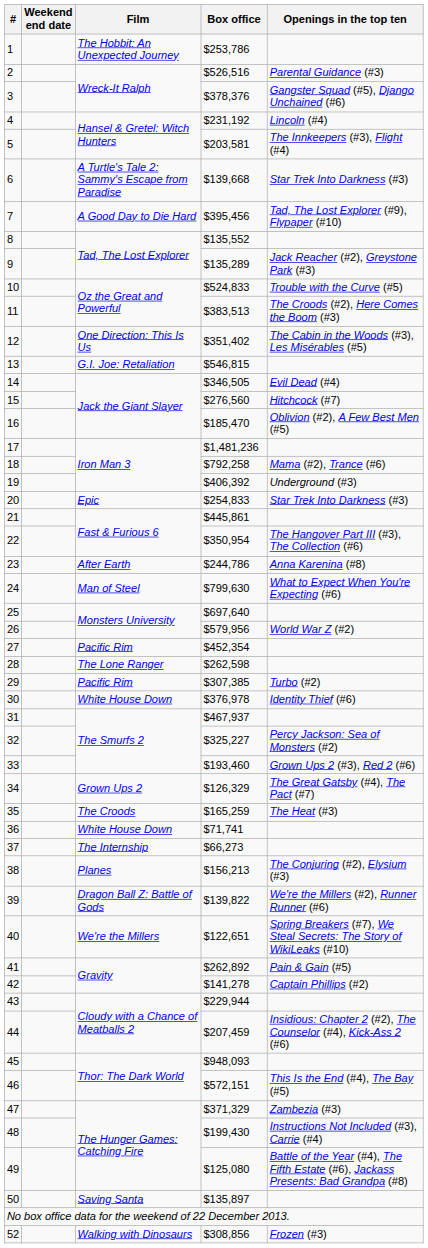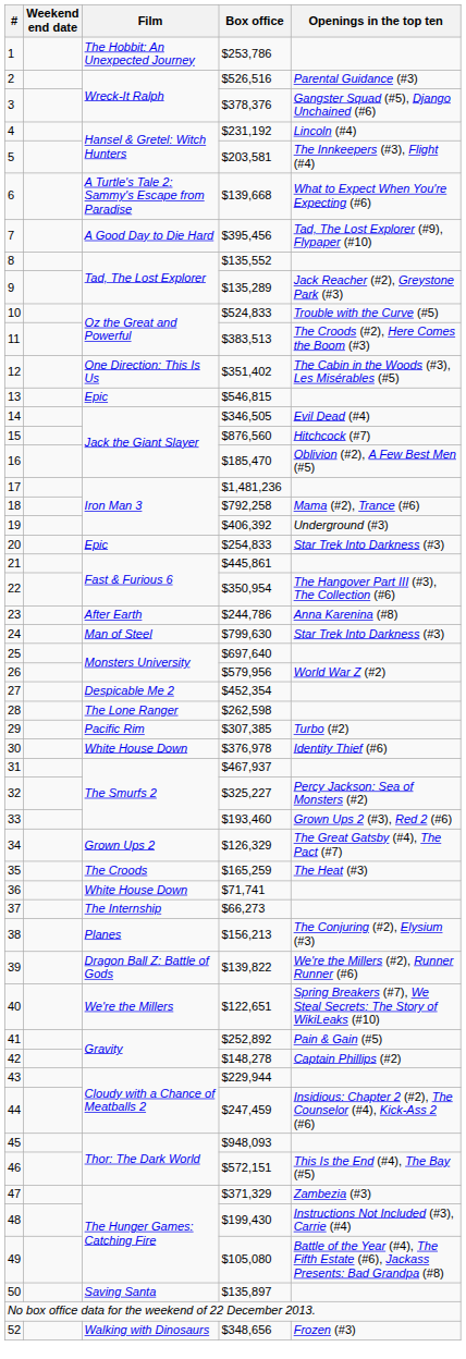 <table class="wikitable sortable">
 <tr>
 <th abbr="Week">#</th>
 <th abbr="Date" style="width:130px">Weekend end date</th>
 <th width="32%">Film</th>
 <th width="16%">Box office</th>
 <th style="width:40%;">Openings in the top ten</th>
 </tr>
 <tr>
 <td>1</td>
 <td></td>
 <td><em><a href='#'>The Hobbit: An Unexpected Journey</a></em></td>
 <td>$253,786</td>
 <td></td>
 </tr>
 <tr>
 <td>2</td>
 <td></td>
 <td rowspan="2"><em><a href='#'>Wreck-It Ralph</a></em></td>
 <td>$526,516</td>
 <td><em><a href='#'>Parental Guidance</a></em> (#3)</td>
 </tr>
 <tr>
 <td>3</td>
 <td></td>
 <td>$378,376</td>
 <td><em><a href='#'>Gangster Squad</a></em> (#5), <em><a href='#'>Django Unchained</a></em> (#6)</td>
 </tr>
 <tr>
 <td>4</td>
 <td></td>
 <td rowspan="2"><em><a href='#'>Hansel & Gretel: Witch Hunters</a></em></td>
 <td>$231,192</td>
 <td><em><a href='#'>Lincoln</a></em> (#4)</td>
 </tr>
 <tr>
 <td>5</td>
 <td></td>
 <td>$203,581</td>
 <td><em><a href='#'>The Innkeepers</a></em> (#3), <em><a href='#'>Flight</a></em> (#4)</td>
 </tr>
 <tr>
 <td>6</td>
 <td></td>
 <td><em><a href='#'>A Turtle's Tale 2: Sammy's Escape from Paradise</a></em></td>
 <td>$139,668</td>
-<td><em><a href='#'>Star Trek Into Darkness</a></em> (#3)</td>
+<td><em><a href='#'>What to Expect When You're Expecting</a></em> (#6)</td>
 </tr>
 <tr>
 <td>7</td>
 <td></td>
 <td><em><a href='#'>A Good Day to Die Hard</a></em></td>
 <td>$395,456</td>
 <td><em><a href='#'>Tad, The Lost Explorer</a></em> (#9), <em><a href='#'>Flypaper</a></em> (#10)</td>
 </tr>
 <tr>
 <td>8</td>
 <td></td>
 <td rowspan="2"><em><a href='#'>Tad, The Lost Explorer</a></em></td>
 <td>$135,552</td>
 <td></td>
 </tr>
 <tr>
 <td>9</td>
 <td></td>
 <td>$135,289</td>
 <td><em><a href='#'>Jack Reacher</a></em> (#2), <em><a href='#'>Greystone Park</a></em> (#3)</td>
 </tr>
 <tr>
 <td>10</td>
 <td></td>
 <td rowspan="2"><em><a href='#'>Oz the Great and Powerful</a></em></td>
 <td>$524,833</td>
 <td><em><a href='#'>Trouble with the Curve</a></em> (#5)</td>
 </tr>
 <tr>
 <td>11</td>
 <td></td>
 <td>$383,513</td>
 <td><em><a href='#'>The Croods</a></em> (#2), <em><a href='#'>Here Comes the Boom</a></em> (#3)</td>
 </tr>
 <tr>
 <td>12</td>
 <td></td>
 <td><em><a href='#'>One Direction: This Is Us</a></em></td>
 <td>$351,402</td>
 <td><em><a href='#'>The Cabin in the Woods</a></em> (#3), <em><a href='#'>Les Misérables</a></em> (#5)</td>
 </tr>
 <tr>
 <td>13</td>
 <td></td>
-<td><em><a href='#'>G.I. Joe: Retaliation</a></em></td>
+<td><em><a href='#'>Epic</a></em></td>
 <td>$546,815</td>
 <td></td>
 </tr>
 <tr>
 <td>14</td>
 <td></td>
 <td rowspan="3"><em><a href='#'>Jack the Giant Slayer</a></em></td>
 <td>$346,505</td>
 <td><em><a href='#'>Evil Dead</a></em> (#4)</td>
 </tr>
 <tr>
 <td>15</td>
 <td></td>
-<td>$276,560</td>
+<td>$876,560</td>
 <td><em><a href='#'>Hitchcock</a></em> (#7)</td>
 </tr>
 <tr>
 <td>16</td>
 <td></td>
 <td>$185,470</td>
 <td><em><a href='#'>Oblivion</a></em> (#2), <em><a href='#'>A Few Best Men</a></em> (#5)</td>
 </tr>
 <tr>
 <td>17</td>
 <td></td>
 <td rowspan="3"><em><a href='#'>Iron Man 3</a></em></td>
 <td>$1,481,236</td>
 <td></td>
 </tr>
 <tr>
 <td>18</td>
 <td></td>
 <td>$792,258</td>
 <td><em><a href='#'>Mama</a></em> (#2), <em><a href='#'>Trance</a></em> (#6)</td>
 </tr>
 <tr>
 <td>19</td>
 <td></td>
 <td>$406,392</td>
 <td><em>Underground</em> (#3)</td>
 </tr>
 <tr>
 <td>20</td>
 <td></td>
 <td><em><a href='#'>Epic</a></em></td>
 <td>$254,833</td>
 <td><em><a href='#'>Star Trek Into Darkness</a></em> (#3)</td>
 </tr>
 <tr>
 <td>21</td>
 <td></td>
 <td rowspan="2"><em><a href='#'>Fast & Furious 6</a></em></td>
 <td>$445,861</td>
 <td></td>
 </tr>
 <tr>
 <td>22</td>
 <td></td>
 <td>$350,954</td>
 <td><em><a href='#'>The Hangover Part III</a></em> (#3), <em><a href='#'>The Collection</a></em> (#6)</td>
 </tr>
 <tr>
 <td>23</td>
 <td></td>
 <td><em><a href='#'>After Earth</a></em></td>
 <td>$244,786</td>
 <td><em><a href='#'>Anna Karenina</a></em> (#8)</td>
 </tr>
 <tr>
 <td>24</td>
 <td></td>
 <td><em><a href='#'>Man of Steel</a></em></td>
 <td>$799,630</td>
-<td><em><a href='#'>What to Expect When You're Expecting</a></em> (#6)</td>
+<td><em><a href='#'>Star Trek Into Darkness</a></em> (#3)</td>
 </tr>
 <tr>
 <td>25</td>
 <td></td>
 <td rowspan="2"><em><a href='#'>Monsters University</a></em></td>
 <td>$697,640</td>
 <td></td>
 </tr>
 <tr>
 <td>26</td>
 <td></td>
 <td>$579,956</td>
 <td><em><a href='#'>World War Z</a></em> (#2)</td>
 </tr>
 <tr>
 <td>27</td>
 <td></td>
-<td><em><a href='#'>Pacific Rim</a></em></td>
+<td><em><a href='#'>Despicable Me 2</a></em></td>
 <td>$452,354</td>
 <td></td>
 </tr>
 <tr>
 <td>28</td>
 <td></td>
 <td><em><a href='#'>The Lone Ranger</a></em></td>
 <td>$262,598</td>
 <td></td>
 </tr>
 <tr>
 <td>29</td>
 <td></td>
 <td><em><a href='#'>Pacific Rim</a></em></td>
 <td>$307,385</td>
 <td><em><a href='#'>Turbo</a></em> (#2)</td>
 </tr>
 <tr>
 <td>30</td>
 <td></td>
 <td><em><a href='#'>White House Down</a></em></td>
 <td>$376,978</td>
 <td><em><a href='#'>Identity Thief</a></em> (#6)</td>
 </tr>
 <tr>
 <td>31</td>
 <td></td>
 <td rowspan="3"><em><a href='#'>The Smurfs 2</a></em></td>
 <td>$467,937</td>
 <td></td>
 </tr>
 <tr>
 <td>32</td>
 <td></td>
 <td>$325,227</td>
 <td><em><a href='#'>Percy Jackson: Sea of Monsters</a></em> (#2)</td>
 </tr>
 <tr>
 <td>33</td>
 <td></td>
 <td>$193,460</td>
 <td><em><a href='#'>Grown Ups 2</a></em> (#3), <em><a href='#'>Red 2</a></em> (#6)</td>
 </tr>
 <tr>
 <td>34</td>
 <td></td>
 <td><em><a href='#'>Grown Ups 2</a></em></td>
 <td>$126,329</td>
 <td><em><a href='#'>The Great Gatsby</a></em> (#4), <em><a href='#'>The Pact</a></em> (#7)</td>
 </tr>
 <tr>
 <td>35</td>
 <td></td>
 <td><em><a href='#'>The Croods</a></em></td>
 <td>$165,259</td>
 <td><em><a href='#'>The Heat</a></em> (#3)</td>
 </tr>
 <tr>
 <td>36</td>
 <td></td>
 <td><em><a href='#'>White House Down</a></em></td>
 <td>$71,741</td>
 <td></td>
 </tr>
 <tr>
 <td>37</td>
 <td></td>
 <td><em><a href='#'>The Internship</a></em></td>
 <td>$66,273</td>
 <td></td>
 </tr>
 <tr>
 <td>38</td>
 <td></td>
 <td><em><a href='#'>Planes</a></em></td>
 <td>$156,213</td>
 <td><em><a href='#'>The Conjuring</a></em> (#2), <em><a href='#'>Elysium</a></em> (#3)</td>
 </tr>
 <tr>
 <td>39</td>
 <td></td>
 <td><em><a href='#'>Dragon Ball Z: Battle of Gods</a></em></td>
 <td>$139,822</td>
 <td><em><a href='#'>We're the Millers</a></em> (#2), <em><a href='#'>Runner Runner</a></em> (#6)</td>
 </tr>
 <tr>
 <td>40</td>
 <td></td>
 <td><em><a href='#'>We're the Millers</a></em></td>
 <td>$122,651</td>
 <td><em><a href='#'>Spring Breakers</a></em> (#7), <em><a href='#'>We Steal Secrets: The Story of WikiLeaks</a></em> (#10)</td>
 </tr>
 <tr>
 <td>41</td>
 <td></td>
 <td rowspan="2"><em><a href='#'>Gravity</a></em></td>
-<td>$262,892</td>
+<td>$252,892</td>
 <td><em><a href='#'>Pain & Gain</a></em> (#5)</td>
 </tr>
 <tr>
 <td>42</td>
 <td></td>
-<td>$141,278</td>
+<td>$148,278</td>
 <td><em><a href='#'>Captain Phillips</a></em> (#2)</td>
 </tr>
 <tr>
 <td>43</td>
 <td></td>
 <td rowspan="2"><em><a href='#'>Cloudy with a Chance of Meatballs 2</a></em></td>
 <td>$229,944</td>
 <td></td>
 </tr>
 <tr>
 <td>44</td>
 <td></td>
-<td>$207,459</td>
+<td>$247,459</td>
 <td><em><a href='#'>Insidious: Chapter 2</a></em> (#2), <em><a href='#'>The Counselor</a></em> (#4), <em><a href='#'>Kick-Ass 2</a></em> (#6)</td>
 </tr>
 <tr>
 <td>45</td>
 <td></td>
 <td rowspan="2"><em><a href='#'>Thor: The Dark World</a></em></td>
 <td>$948,093</td>
 <td></td>
 </tr>
 <tr>
 <td>46</td>
 <td></td>
 <td>$572,151</td>
 <td><em><a href='#'>This Is the End</a></em> (#4), <em><a href='#'>The Bay</a></em> (#5)</td>
 </tr>
 <tr>
 <td>47</td>
 <td></td>
 <td rowspan="3"><em><a href='#'>The Hunger Games: Catching Fire</a></em></td>
 <td>$371,329</td>
 <td><em><a href='#'>Zambezia</a></em> (#3)</td>
 </tr>
 <tr>
 <td>48</td>
 <td></td>
 <td>$199,430</td>
 <td><em><a href='#'>Instructions Not Included</a></em> (#3), <em><a href='#'>Carrie</a></em> (#4)</td>
 </tr>
 <tr>
 <td>49</td>
 <td></td>
-<td>$125,080</td>
+<td>$105,080</td>
 <td><em><a href='#'>Battle of the Year</a></em> (#4), <em><a href='#'>The Fifth Estate</a></em> (#6), <em><a href='#'>Jackass Presents: Bad Grandpa</a></em> (#8)</td>
 </tr>
 <tr>
 <td>50</td>
 <td></td>
 <td><em><a href='#'>Saving Santa</a></em></td>
 <td>$135,897</td>
 <td></td>
 </tr>
 <tr>
 <td colspan="5"><div><em>No box office data for the weekend of 22 December 2013.</em></div></td>
 </tr>
 <tr>
 <td>52</td>
 <td></td>
 <td><em><a href='#'>Walking with Dinosaurs</a></em></td>
-<td>$308,856</td>
+<td>$348,656</td>
 <td><em><a href='#'>Frozen</a></em> (#3)</td>
 </tr>
 </table>
